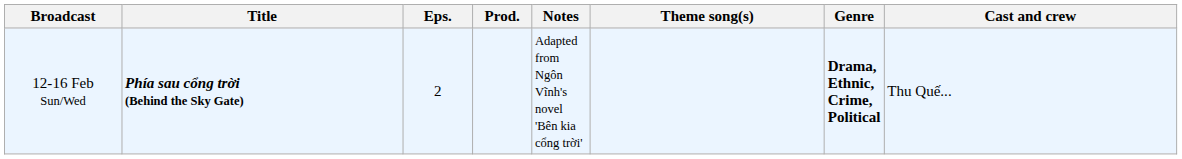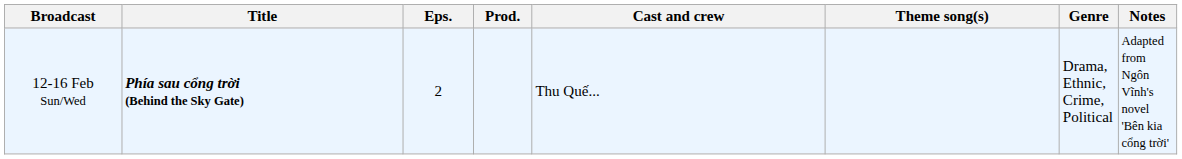 <table class="wikitable sortable">
 <tr>
 <th style="width:10%;">Broadcast</th>
 <th style="width:24%;">Title</th>
 <th style="width:6%;">Eps.</th>
 <th style="width:5%;">Prod.</th>
-<th style="width:5%;">Notes</th>
+<th style="width:25%;">Cast and crew</th>
 <th style="width:20%;">Theme song(s)</th>
 <th style="width:5%;">Genre</th>
-<th style="width:25%;">Cast and crew</th>
+<th style="width:5%;">Notes</th>
 </tr>
 <tr ---- bgcolor="#ebf5ff">
 <td style="text-align:center;">12-16 Feb<br><small>Sun/Wed</small> <br></td>
 <td><strong><em>Phía sau cổng trời</em> <br><small>(Behind the Sky Gate)</small></strong></td>
 <td style="text-align:center;">2</td>
 <td style="text-align:center;"></td>
+<td>Thu Quế...</td>
+<td></td>
+<td>Drama, Ethnic, Crime, Political</td>
 <td><small>Adapted from Ngôn Vĩnh's novel 'Bên kia cổng trời'</small></td>
-<td></td>
-<td><strong>Drama, Ethnic, Crime, Political</strong></td>
-<td>Thu Quế...</td>
 </tr>
 </table>
